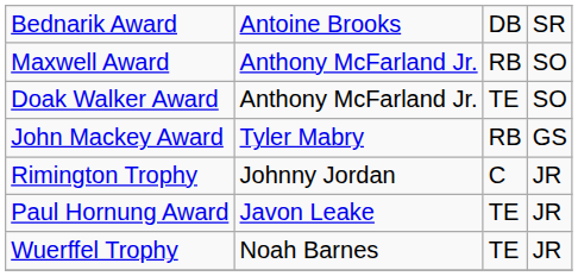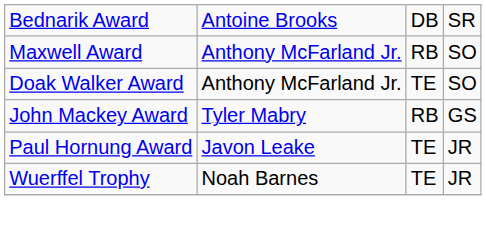 <table class="wikitable">
 <tr>
 <td><a href='#'>Bednarik Award</a></td>
 <td><a href='#'>Antoine Brooks</a></td>
 <td>DB</td>
 <td>SR</td>
 </tr>
 <tr>
 <td><a href='#'>Maxwell Award</a></td>
 <td><a href='#'>Anthony McFarland Jr.</a></td>
 <td>RB</td>
 <td>SO</td>
 </tr>
 <tr>
 <td><a href='#'>Doak Walker Award</a></td>
 <td>Anthony McFarland Jr.</td>
 <td>TE</td>
 <td>SO</td>
 </tr>
 <tr>
 <td><a href='#'>John Mackey Award</a></td>
 <td><a href='#'>Tyler Mabry</a></td>
 <td>RB</td>
 <td>GS</td>
 </tr>
 <tr>
-<td><a href='#'>Rimington Trophy</a></td>
-<td>Johnny Jordan</td>
-<td>C</td>
-<td>JR</td>
-</tr>
-<tr>
 <td><a href='#'>Paul Hornung Award</a></td>
 <td><a href='#'>Javon Leake</a></td>
 <td>TE</td>
 <td>JR</td>
 </tr>
 <tr>
 <td><a href='#'>Wuerffel Trophy</a></td>
 <td>Noah Barnes</td>
 <td>TE</td>
 <td>JR</td>
 </tr>
 <tr>
 </tr>
 </table>
